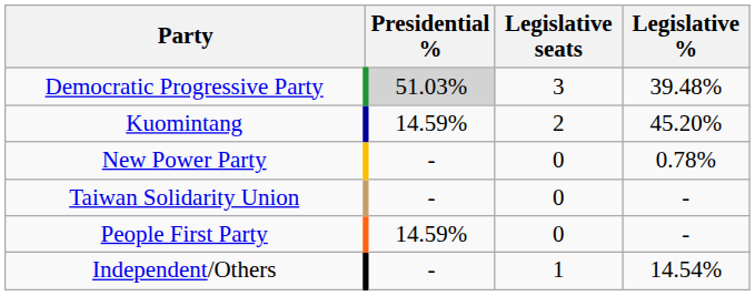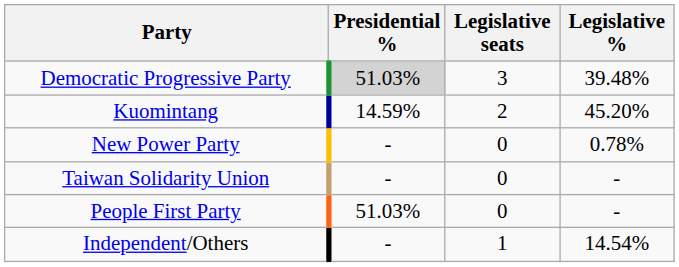 <table class="wikitable" style="text-align:center">
 <tr>
 <th width=240>Party</th>
 <th width=80>Presidential %</th>
 <th width=80>Legislative seats</th>
 <th width=80>Legislative %</th>
 </tr>
 <tr>
 <td align=center style="border-right:4px solid #1B9431;" align="center"><a href='#'>Democratic Progressive Party</a></td>
 <td style="background: lightgrey;">51.03%</td>
 <td>3</td>
 <td>39.48%</td>
 </tr>
 <tr>
 <td align=center style="border-right:4px solid #000099;" align="center"><a href='#'>Kuomintang</a></td>
 <td>14.59%</td>
 <td>2</td>
 <td>45.20%</td>
 </tr>
 <tr>
 <td align=center style="border-right:4px solid #FBBE01;" align="center"><a href='#'>New Power Party</a></td>
 <td>-</td>
 <td>0</td>
 <td>0.78%</td>
 </tr>
 <tr>
 <td align=center style="border-right:4px solid #C69E6A;" align="center"><a href='#'>Taiwan Solidarity Union</a></td>
 <td>-</td>
 <td>0</td>
 <td>-</td>
 </tr>
 <tr>
 <td align=center style="border-right:4px solid #FF6310;" align="center"><a href='#'>People First Party</a></td>
-<td>14.59%</td>
+<td>51.03%</td>
 <td>0</td>
 <td>-</td>
 </tr>
 <tr>
 <td align=center style="border-right:4px solid #000000;" align="center"><a href='#'>Independent</a>/Others</td>
 <td>-</td>
 <td>1</td>
 <td>14.54%</td>
 </tr>
 </table>
